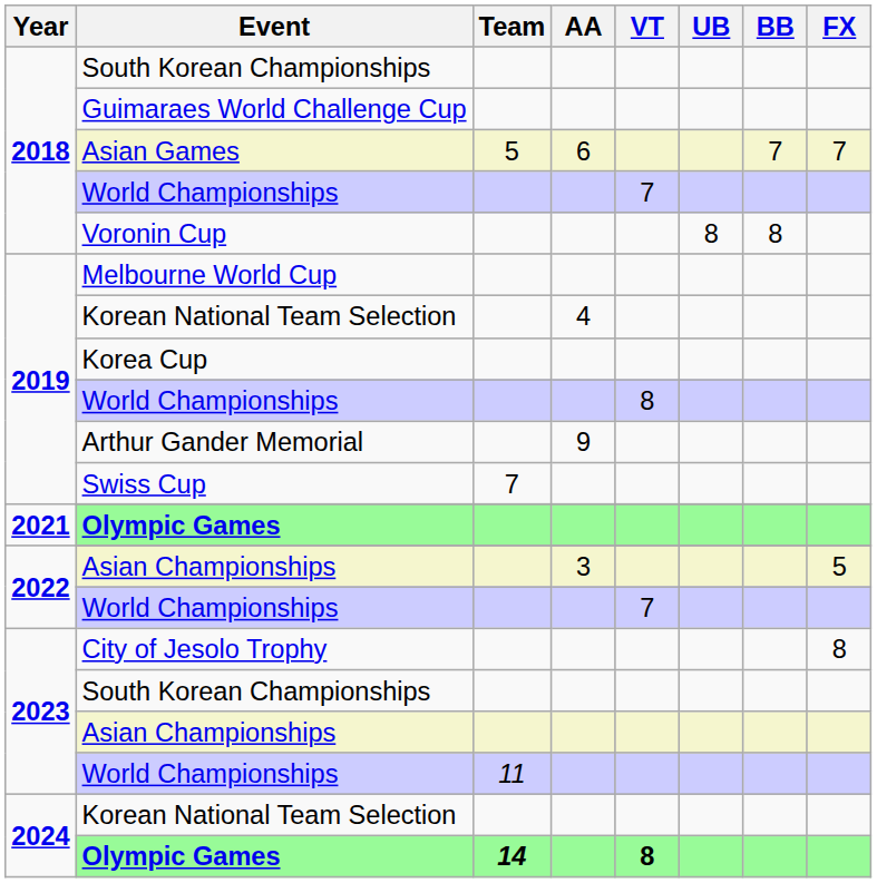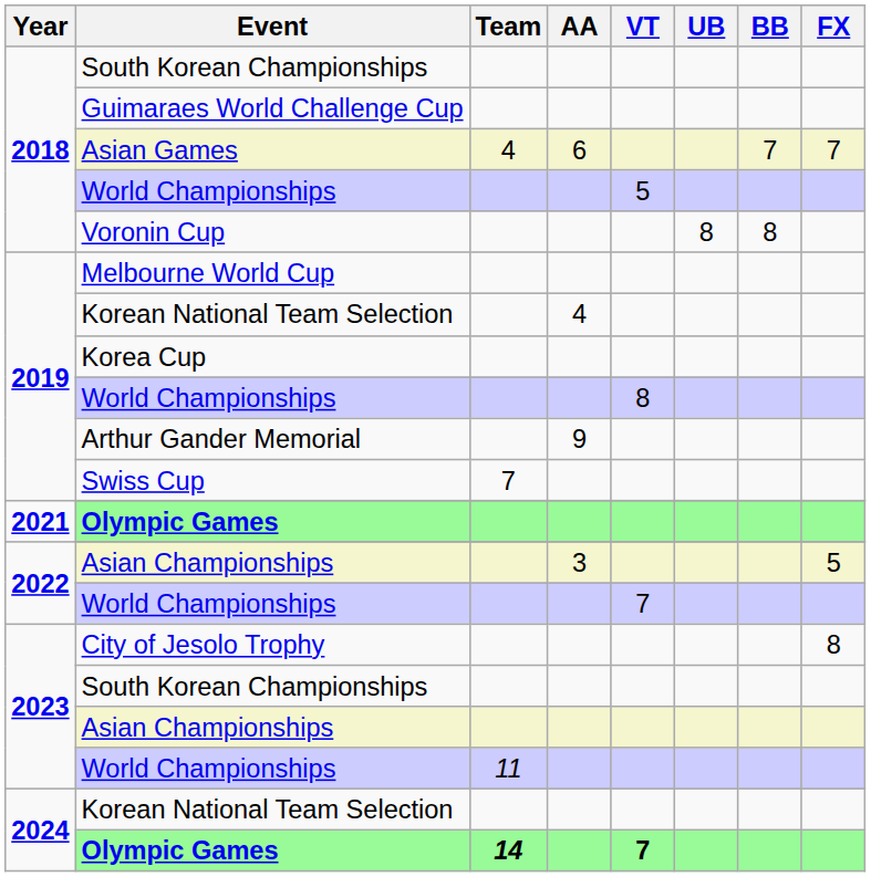 <table class="wikitable" style="text-align:center; font-size:95%;">
 <tr>
 <th align=center>Year</th>
 <th align=center>Event</th>
 <th style="width:30px;">Team</th>
 <th style="width:30px;">AA</th>
 <th style="width:30px;"><a href='#'>VT</a></th>
 <th style="width:30px;"><a href='#'>UB</a></th>
 <th style="width:30px;"><a href='#'>BB</a></th>
 <th style="width:30px;"><a href='#'>FX</a></th>
 </tr>
 <tr>
 <td rowspan="5"><strong><a href='#'>2018</a></strong></td>
 <td align=left>South Korean Championships</td>
 <td></td>
 <td></td>
 <td></td>
 <td></td>
 <td></td>
 <td></td>
 </tr>
 <tr>
 <td align=left><a href='#'>Guimaraes World Challenge Cup</a></td>
 <td></td>
 <td></td>
 <td></td>
 <td></td>
 <td></td>
 <td></td>
 </tr>
 <tr bgcolor=#F5F6CE>
 <td align=left><a href='#'>Asian Games</a></td>
-<td>5</td>
+<td>4</td>
 <td>6</td>
 <td></td>
 <td></td>
 <td>7</td>
 <td>7</td>
 </tr>
 <tr bgcolor=#CCCCFF>
 <td align=left><a href='#'>World Championships</a></td>
 <td></td>
 <td></td>
-<td>7</td>
+<td>5</td>
 <td></td>
 <td></td>
 <td></td>
 </tr>
 <tr>
 <td align=left><a href='#'>Voronin Cup</a></td>
 <td></td>
 <td></td>
 <td></td>
 <td>8</td>
 <td>8</td>
 <td></td>
 </tr>
 <tr>
 <td rowspan="6"><strong><a href='#'>2019</a></strong></td>
 <td align=left><a href='#'>Melbourne World Cup</a></td>
 <td></td>
 <td></td>
 <td></td>
 <td></td>
 <td></td>
 <td></td>
 </tr>
 <tr>
 <td align=left>Korean National Team Selection</td>
 <td></td>
 <td>4</td>
 <td></td>
 <td></td>
 <td></td>
 <td></td>
 </tr>
 <tr>
 <td align=left>Korea Cup</td>
 <td></td>
 <td></td>
 <td></td>
 <td></td>
 <td></td>
 <td></td>
 </tr>
 <tr bgcolor=#CCCCFF>
 <td align=left><a href='#'>World Championships</a></td>
 <td></td>
 <td></td>
 <td>8</td>
 <td></td>
 <td></td>
 <td></td>
 </tr>
 <tr>
 <td align=left>Arthur Gander Memorial</td>
 <td></td>
 <td>9</td>
 <td></td>
 <td></td>
 <td></td>
 <td></td>
 </tr>
 <tr>
 <td align=left><a href='#'>Swiss Cup</a></td>
 <td>7</td>
 <td></td>
 <td></td>
 <td></td>
 <td></td>
 <td></td>
 </tr>
 <tr>
 <td rowspan="2"><strong><a href='#'>2021</a></strong></td>
 </tr>
 <tr bgcolor=98FB98>
 <td align=left><strong><a href='#'>Olympic Games</a></strong></td>
 <td></td>
 <td></td>
 <td></td>
 <td></td>
 <td></td>
 <td></td>
 </tr>
 <tr>
 <td rowspan="3"><strong><a href='#'>2022</a></strong></td>
 </tr>
 <tr bgcolor=#F5F6CE>
 <td align=left><a href='#'>Asian Championships</a></td>
 <td></td>
 <td>3</td>
 <td></td>
 <td></td>
 <td></td>
 <td>5</td>
 </tr>
 <tr bgcolor=#CCCCFF>
 <td align=left><a href='#'>World Championships</a></td>
 <td></td>
 <td></td>
 <td>7</td>
 <td></td>
 <td></td>
 <td></td>
 </tr>
 <tr>
 <td rowspan="4"><strong><a href='#'>2023</a></strong></td>
 <td align=left><a href='#'>City of Jesolo Trophy</a></td>
 <td></td>
 <td></td>
 <td></td>
 <td></td>
 <td></td>
 <td>8</td>
 </tr>
 <tr>
 <td align=left>South Korean Championships</td>
 <td></td>
 <td></td>
 <td></td>
 <td></td>
 <td></td>
 <td></td>
 </tr>
 <tr bgcolor=#F5F6CE>
 <td align=left><a href='#'>Asian Championships</a></td>
 <td></td>
 <td></td>
 <td></td>
 <td></td>
 <td></td>
 <td></td>
 </tr>
 <tr bgcolor=#CCCCFF>
 <td align=left><a href='#'>World Championships</a></td>
 <td><em>11</em></td>
 <td></td>
 <td></td>
 <td></td>
 <td></td>
 <td></td>
 </tr>
 <tr>
 <td rowspan="2"><strong><a href='#'>2024</a></strong></td>
 <td align=left>Korean National Team Selection</td>
 <td></td>
 <td></td>
 <td></td>
 <td></td>
 <td></td>
 <td></td>
 </tr>
 <tr bgcolor=98FB98>
 <td align=left><strong><a href='#'>Olympic Games</a></strong></td>
 <td><strong><em>14</em></strong></td>
 <td></td>
-<td><strong>8</strong></td>
+<td><strong>7</strong></td>
 <td></td>
 <td></td>
 <td></td>
 </tr>
 </table>
